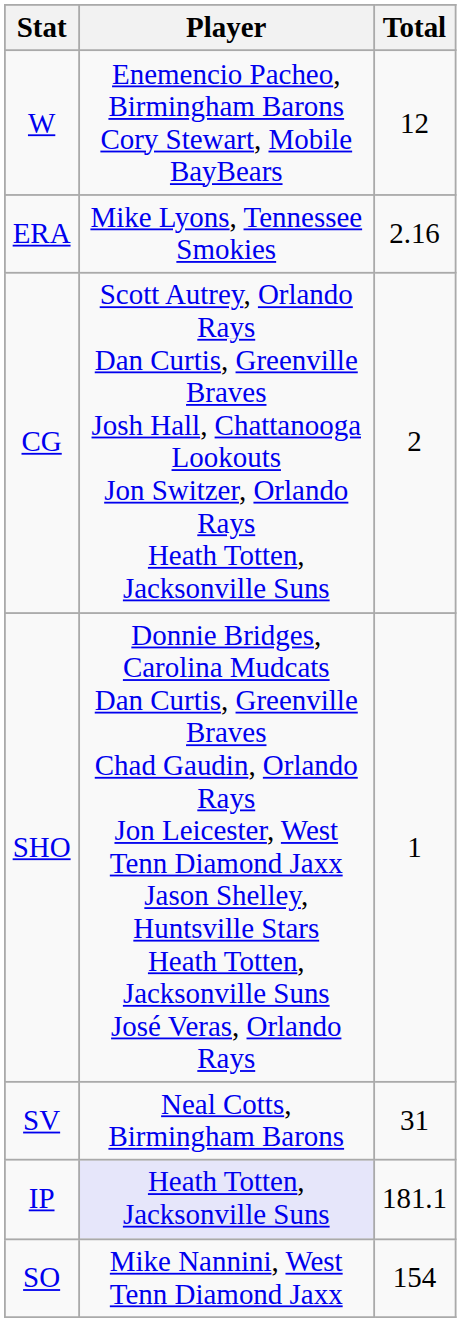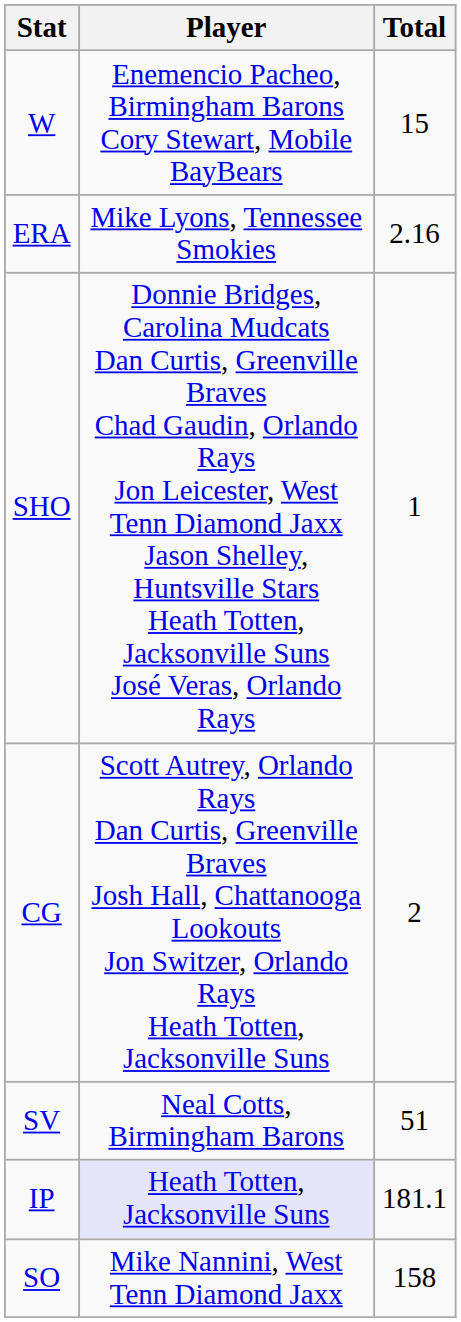 <table class="wikitable" width="40%" style="text-align:center;">
 <tr>
 <th width="5%">Stat</th>
 <th width="60%">Player</th>
 <th width="5%">Total</th>
 </tr>
 <tr>
 <td><a href='#'>W</a></td>
 <td><a href='#'>Enemencio Pacheo</a>, <a href='#'>Birmingham Barons</a> <br> <a href='#'>Cory Stewart</a>, <a href='#'>Mobile BayBears</a></td>
-<td>12</td>
+<td>15</td>
 </tr>
 <tr>
 <td><a href='#'>ERA</a></td>
 <td><a href='#'>Mike Lyons</a>, <a href='#'>Tennessee Smokies</a></td>
 <td>2.16</td>
 </tr>
 <tr>
+<td><a href='#'>SHO</a></td>
+<td><a href='#'>Donnie Bridges</a>, <a href='#'>Carolina Mudcats</a> <br> <a href='#'>Dan Curtis</a>, <a href='#'>Greenville Braves</a> <br> <a href='#'>Chad Gaudin</a>, <a href='#'>Orlando Rays</a> <br> <a href='#'>Jon Leicester</a>, <a href='#'>West Tenn Diamond Jaxx</a> <br> <a href='#'>Jason Shelley</a>, <a href='#'>Huntsville Stars</a> <br> <a href='#'>Heath Totten</a>, <a href='#'>Jacksonville Suns</a> <br> <a href='#'>José Veras</a>, <a href='#'>Orlando Rays</a></td>
+<td>1</td>
+</tr>
+<tr>
 <td><a href='#'>CG</a></td>
 <td><a href='#'>Scott Autrey</a>, <a href='#'>Orlando Rays</a> <br> <a href='#'>Dan Curtis</a>, <a href='#'>Greenville Braves</a> <br> <a href='#'>Josh Hall</a>, <a href='#'>Chattanooga Lookouts</a> <br> <a href='#'>Jon Switzer</a>, <a href='#'>Orlando Rays</a> <br> <a href='#'>Heath Totten</a>, <a href='#'>Jacksonville Suns</a></td>
 <td>2</td>
 </tr>
 <tr>
-<td><a href='#'>SHO</a></td>
-<td><a href='#'>Donnie Bridges</a>, <a href='#'>Carolina Mudcats</a> <br> <a href='#'>Dan Curtis</a>, <a href='#'>Greenville Braves</a> <br> <a href='#'>Chad Gaudin</a>, <a href='#'>Orlando Rays</a> <br> <a href='#'>Jon Leicester</a>, <a href='#'>West Tenn Diamond Jaxx</a> <br> <a href='#'>Jason Shelley</a>, <a href='#'>Huntsville Stars</a> <br> <a href='#'>Heath Totten</a>, <a href='#'>Jacksonville Suns</a> <br> <a href='#'>José Veras</a>, <a href='#'>Orlando Rays</a></td>
-<td>1</td>
-</tr>
-<tr>
 <td><a href='#'>SV</a></td>
 <td><a href='#'>Neal Cotts</a>, <a href='#'>Birmingham Barons</a></td>
-<td>31</td>
+<td>51</td>
 </tr>
 <tr>
 <td><a href='#'>IP</a></td>
 <td style="background: lavender;"><a href='#'>Heath Totten</a>, <a href='#'>Jacksonville Suns</a></td>
 <td>181.1</td>
 </tr>
 <tr>
 <td><a href='#'>SO</a></td>
 <td><a href='#'>Mike Nannini</a>, <a href='#'>West Tenn Diamond Jaxx</a></td>
-<td>154</td>
+<td>158</td>
 </tr>
 </table>
